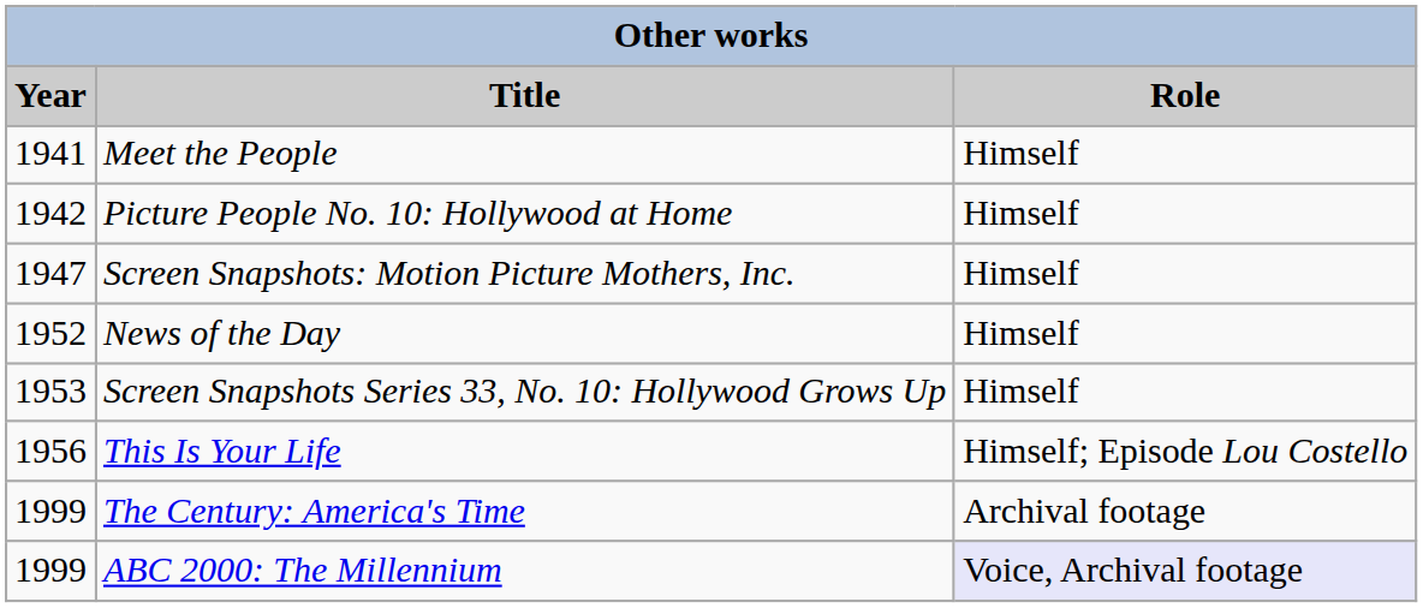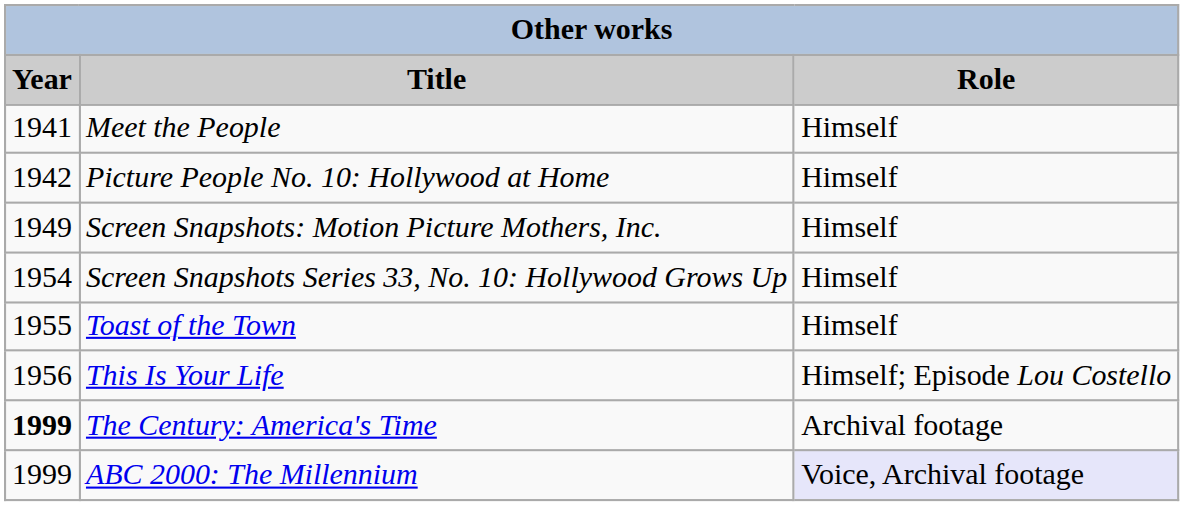 <table class="wikitable" style="font-size:90%;">
 <tr>
 <th colspan=3 style="background:#B0C4DE;">Other works</th>
 </tr>
 <tr align="center">
 <th style="background: #CCCCCC;">Year</th>
 <th style="background: #CCCCCC;">Title</th>
 <th style="background: #CCCCCC;">Role</th>
 </tr>
 <tr>
 <td>1941</td>
 <td><em>Meet the People</em></td>
 <td>Himself</td>
 </tr>
 <tr>
 <td>1942</td>
 <td><em>Picture People No. 10: Hollywood at Home</em></td>
 <td>Himself</td>
 </tr>
 <tr>
-<td>1947</td>
+<td>1949</td>
 <td><em>Screen Snapshots: Motion Picture Mothers, Inc.</em></td>
 <td>Himself</td>
 </tr>
 <tr>
-<td>1952</td>
-<td><em>News of the Day</em></td>
+<td>1954</td>
+<td><em>Screen Snapshots Series 33, No. 10: Hollywood Grows Up</em></td>
 <td>Himself</td>
 </tr>
 <tr>
-<td>1953</td>
-<td><em>Screen Snapshots Series 33, No. 10: Hollywood Grows Up</em></td>
+<td>1955</td>
+<td><em><a href='#'>Toast of the Town</a></em></td>
 <td>Himself</td>
 </tr>
 <tr>
 <td>1956</td>
 <td><em><a href='#'>This Is Your Life</a></em></td>
 <td>Himself; Episode <em>Lou Costello</em></td>
 </tr>
 <tr>
-<td>1999</td>
+<td><strong>1999</strong></td>
 <td><em><a href='#'>The Century: America's Time</a></em></td>
 <td>Archival footage</td>
 </tr>
 <tr>
 <td>1999</td>
 <td><em><a href='#'>ABC 2000: The Millennium</a></em></td>
 <td style="background: lavender;">Voice, Archival footage</td>
 </tr>
 </table>
